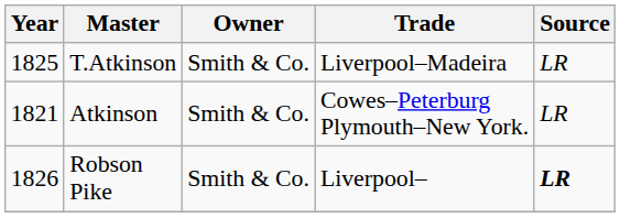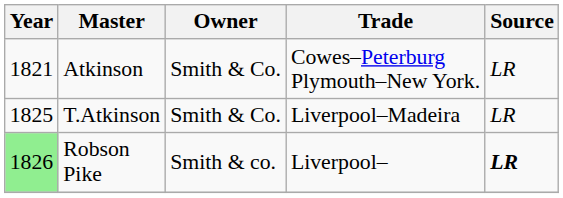 <table class=" wikitable">
 <tr>
 <th>Year</th>
 <th>Master</th>
 <th>Owner</th>
 <th>Trade</th>
 <th>Source</th>
 </tr>
 <tr>
+<td>1821</td>
+<td>Atkinson</td>
+<td>Smith & Co.</td>
+<td>Cowes–<a href='#'>Peterburg</a><br>Plymouth–New York.</td>
+<td><em>LR</em></td>
+</tr>
+<tr>
 <td>1825</td>
 <td>T.Atkinson</td>
 <td>Smith & Co.</td>
 <td>Liverpool–Madeira</td>
 <td><em>LR</em></td>
 </tr>
 <tr>
-<td>1821</td>
-<td>Atkinson</td>
-<td>Smith & Co.</td>
-<td>Cowes–<a href='#'>Peterburg</a><br>Plymouth–New York.</td>
-<td><em>LR</em></td>
-</tr>
-<tr>
-<td>1826</td>
+<td style="background: lightgreen;">1826</td>
 <td>Robson<br>Pike</td>
-<td>Smith & Co.</td>
+<td>Smith & co.</td>
 <td>Liverpool–</td>
 <td><strong><em>LR</em></strong></td>
 </tr>
 <tr>
 </tr>
 </table>
